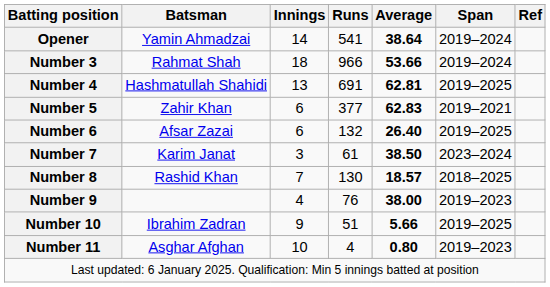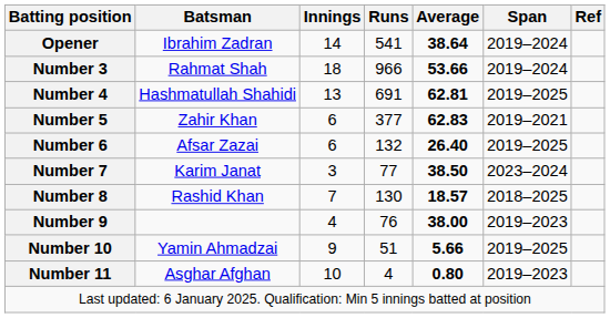 <table class="wikitable sortable" style="text-align:center;">
 <tr>
 <th scope="col">Batting position</th>
 <th scope="col">Batsman</th>
 <th scope="col">Innings</th>
 <th scope="col">Runs</th>
 <th scope="col">Average</th>
 <th scope="col">Span</th>
 <th scope="col">Ref</th>
 </tr>
 <tr>
 <th scope="row">Opener</th>
-<td><a href='#'>Yamin Ahmadzai</a></td>
+<td><a href='#'>Ibrahim Zadran</a></td>
 <td>14</td>
 <td>541</td>
 <td><strong>38.64</strong></td>
 <td>2019–2024</td>
 <td></td>
 </tr>
 <tr>
 <th scope="row">Number 3</th>
 <td><a href='#'>Rahmat Shah</a></td>
 <td>18</td>
 <td>966</td>
 <td><strong>53.66</strong></td>
 <td>2019–2024</td>
 <td></td>
 </tr>
 <tr>
 <th scope="row">Number 4</th>
 <td><a href='#'>Hashmatullah Shahidi</a></td>
 <td>13</td>
 <td>691</td>
 <td><strong>62.81</strong></td>
 <td>2019–2025</td>
 <td></td>
 </tr>
 <tr>
 <th scope="row">Number 5</th>
 <td><a href='#'>Zahir Khan</a></td>
 <td>6</td>
 <td>377</td>
 <td><strong>62.83</strong></td>
 <td>2019–2021</td>
 <td></td>
 </tr>
 <tr>
 <th scope="row">Number 6</th>
 <td><a href='#'>Afsar Zazai</a></td>
 <td>6</td>
 <td>132</td>
 <td><strong>26.40</strong></td>
 <td>2019–2025</td>
 <td></td>
 </tr>
 <tr>
 <th scope="row">Number 7</th>
 <td><a href='#'>Karim Janat</a></td>
 <td>3</td>
-<td>61</td>
+<td>77</td>
 <td><strong>38.50</strong></td>
 <td>2023–2024</td>
 <td></td>
 </tr>
 <tr>
 <th scope="row">Number 8</th>
 <td><a href='#'>Rashid Khan</a></td>
 <td>7</td>
 <td>130</td>
 <td><strong>18.57</strong></td>
 <td>2018–2025</td>
 <td></td>
 </tr>
 <tr>
 <th scope="row">Number 9</th>
 <td></td>
 <td>4</td>
 <td>76</td>
 <td><strong>38.00</strong></td>
 <td>2019–2023</td>
 <td></td>
 </tr>
 <tr>
 <th scope="row">Number 10</th>
-<td><a href='#'>Ibrahim Zadran</a></td>
+<td><a href='#'>Yamin Ahmadzai</a></td>
 <td>9</td>
 <td>51</td>
 <td><strong>5.66</strong></td>
 <td>2019–2025</td>
 <td></td>
 </tr>
 <tr>
 <th scope="row">Number 11</th>
 <td><a href='#'>Asghar Afghan</a></td>
 <td>10</td>
 <td>4</td>
 <td><strong>0.80</strong></td>
 <td>2019–2023</td>
 <td></td>
 </tr>
 <tr>
 <td colspan=7><small>Last updated: 6 January 2025. Qualification: Min 5 innings batted at position</small></td>
 </tr>
 </table>
